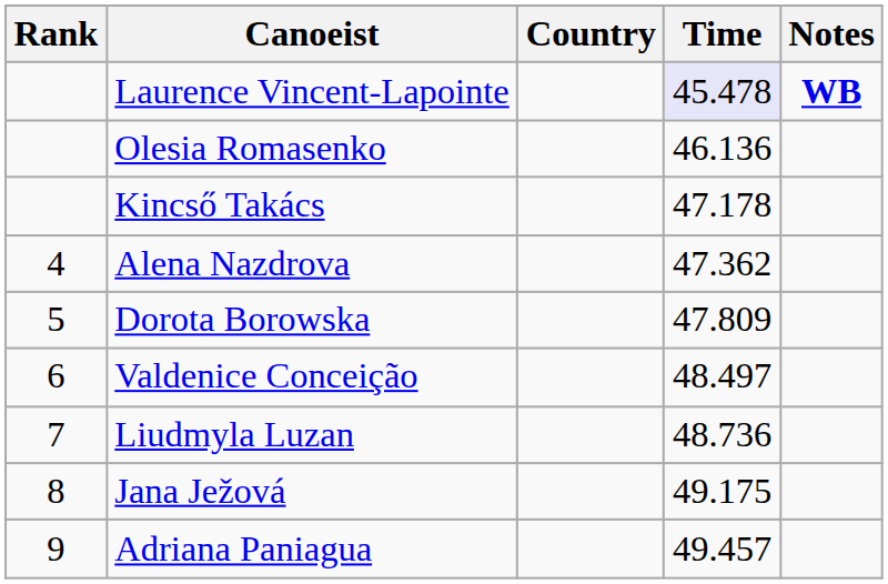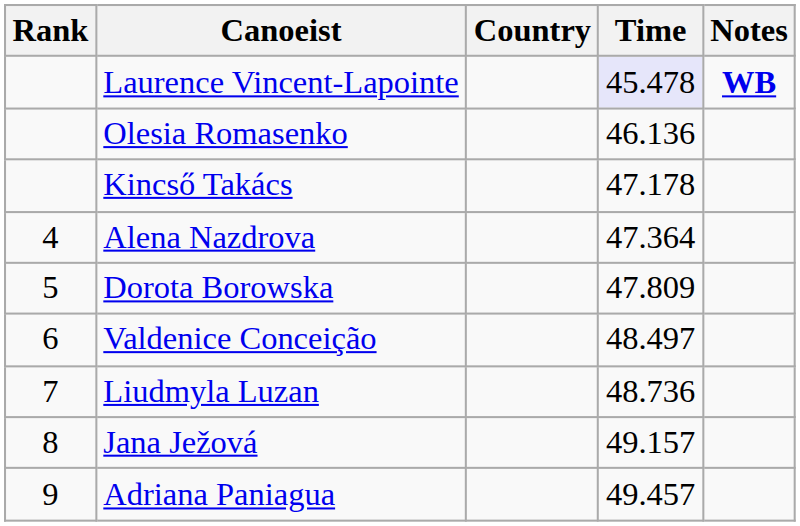 <table class="wikitable" style="text-align:center">
 <tr>
 <th>Rank</th>
 <th>Canoeist</th>
 <th>Country</th>
 <th>Time</th>
 <th>Notes</th>
 </tr>
 <tr>
 <td></td>
 <td align="left"><a href='#'>Laurence Vincent-Lapointe</a></td>
 <td align="left"></td>
 <td style="background: lavender;">45.478</td>
 <td><strong><a href='#'>WB</a></strong></td>
 </tr>
 <tr>
 <td></td>
 <td align="left"><a href='#'>Olesia Romasenko</a></td>
 <td align="left"></td>
 <td>46.136</td>
 <td></td>
 </tr>
 <tr>
 <td></td>
 <td align="left"><a href='#'>Kincső Takács</a></td>
 <td align="left"></td>
 <td>47.178</td>
 <td></td>
 </tr>
 <tr>
 <td>4</td>
 <td align="left"><a href='#'>Alena Nazdrova</a></td>
 <td align="left"></td>
-<td>47.362</td>
+<td>47.364</td>
 <td></td>
 </tr>
 <tr>
 <td>5</td>
 <td align="left"><a href='#'>Dorota Borowska</a></td>
 <td align="left"></td>
 <td>47.809</td>
 <td></td>
 </tr>
 <tr>
 <td>6</td>
 <td align="left"><a href='#'>Valdenice Conceição</a></td>
 <td align="left"></td>
 <td>48.497</td>
 <td></td>
 </tr>
 <tr>
 <td>7</td>
 <td align="left"><a href='#'>Liudmyla Luzan</a></td>
 <td align="left"></td>
 <td>48.736</td>
 <td></td>
 </tr>
 <tr>
 <td>8</td>
 <td align="left"><a href='#'>Jana Ježová</a></td>
 <td align="left"></td>
-<td>49.175</td>
+<td>49.157</td>
 <td></td>
 </tr>
 <tr>
 <td>9</td>
 <td align="left"><a href='#'>Adriana Paniagua</a></td>
 <td align="left"></td>
 <td>49.457</td>
 <td></td>
 </tr>
 </table>
